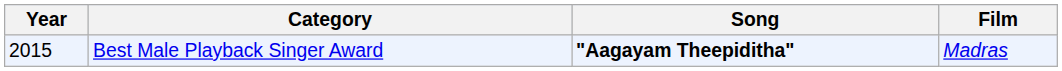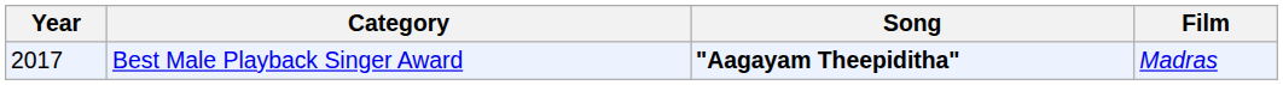 <table class="wikitable" width="55%">
 <tr bgcolor="#d1e4fd">
 <th>Year</th>
 <th>Category</th>
 <th>Song</th>
 <th>Film</th>
 </tr>
 <tr bgcolor=#edf3fe>
-<td>2015</td>
+<td>2017</td>
 <td><a href='#'>Best Male Playback Singer Award</a></td>
 <td><strong>"Aagayam Theepiditha"</strong></td>
 <td><em><a href='#'>Madras</a></em></td>
 </tr>
 </table>
